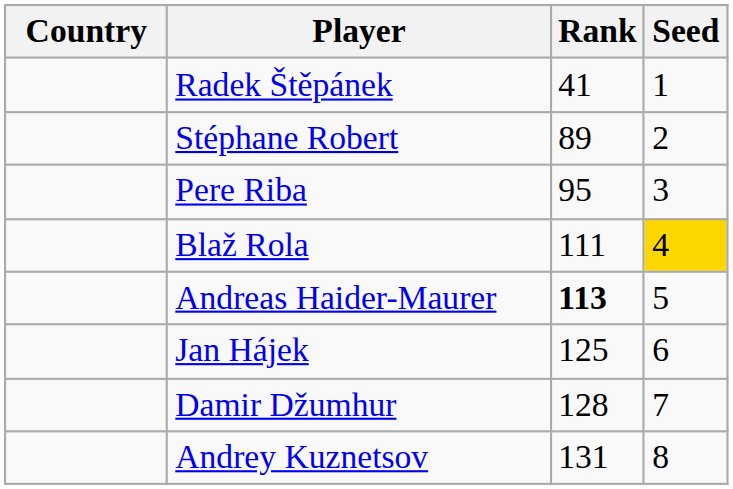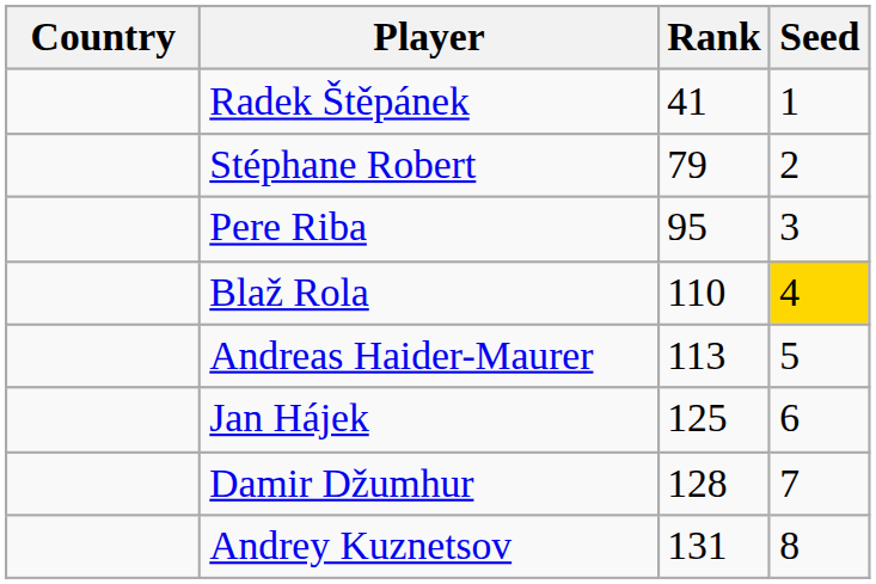 <table class="sortable wikitable">
 <tr>
 <th width="70">Country</th>
 <th width="175">Player</th>
 <th>Rank</th>
 <th>Seed</th>
 </tr>
 <tr>
 <td></td>
 <td><a href='#'>Radek Štěpánek</a></td>
 <td>41</td>
 <td>1</td>
 </tr>
 <tr>
 <td></td>
 <td><a href='#'>Stéphane Robert</a></td>
-<td>89</td>
+<td>79</td>
 <td>2</td>
 </tr>
 <tr>
 <td></td>
 <td><a href='#'>Pere Riba</a></td>
 <td>95</td>
 <td>3</td>
 </tr>
 <tr>
 <td></td>
 <td><a href='#'>Blaž Rola</a></td>
-<td>111</td>
+<td>110</td>
 <td style="background: gold;">4</td>
 </tr>
 <tr>
 <td></td>
 <td><a href='#'>Andreas Haider-Maurer</a></td>
-<td><strong>113</strong></td>
+<td>113</td>
 <td>5</td>
 </tr>
 <tr>
 <td></td>
 <td><a href='#'>Jan Hájek</a></td>
 <td>125</td>
 <td>6</td>
 </tr>
 <tr>
 <td></td>
 <td><a href='#'>Damir Džumhur</a></td>
 <td>128</td>
 <td>7</td>
 </tr>
 <tr>
 <td></td>
 <td><a href='#'>Andrey Kuznetsov</a></td>
 <td>131</td>
 <td>8</td>
 </tr>
 </table>
